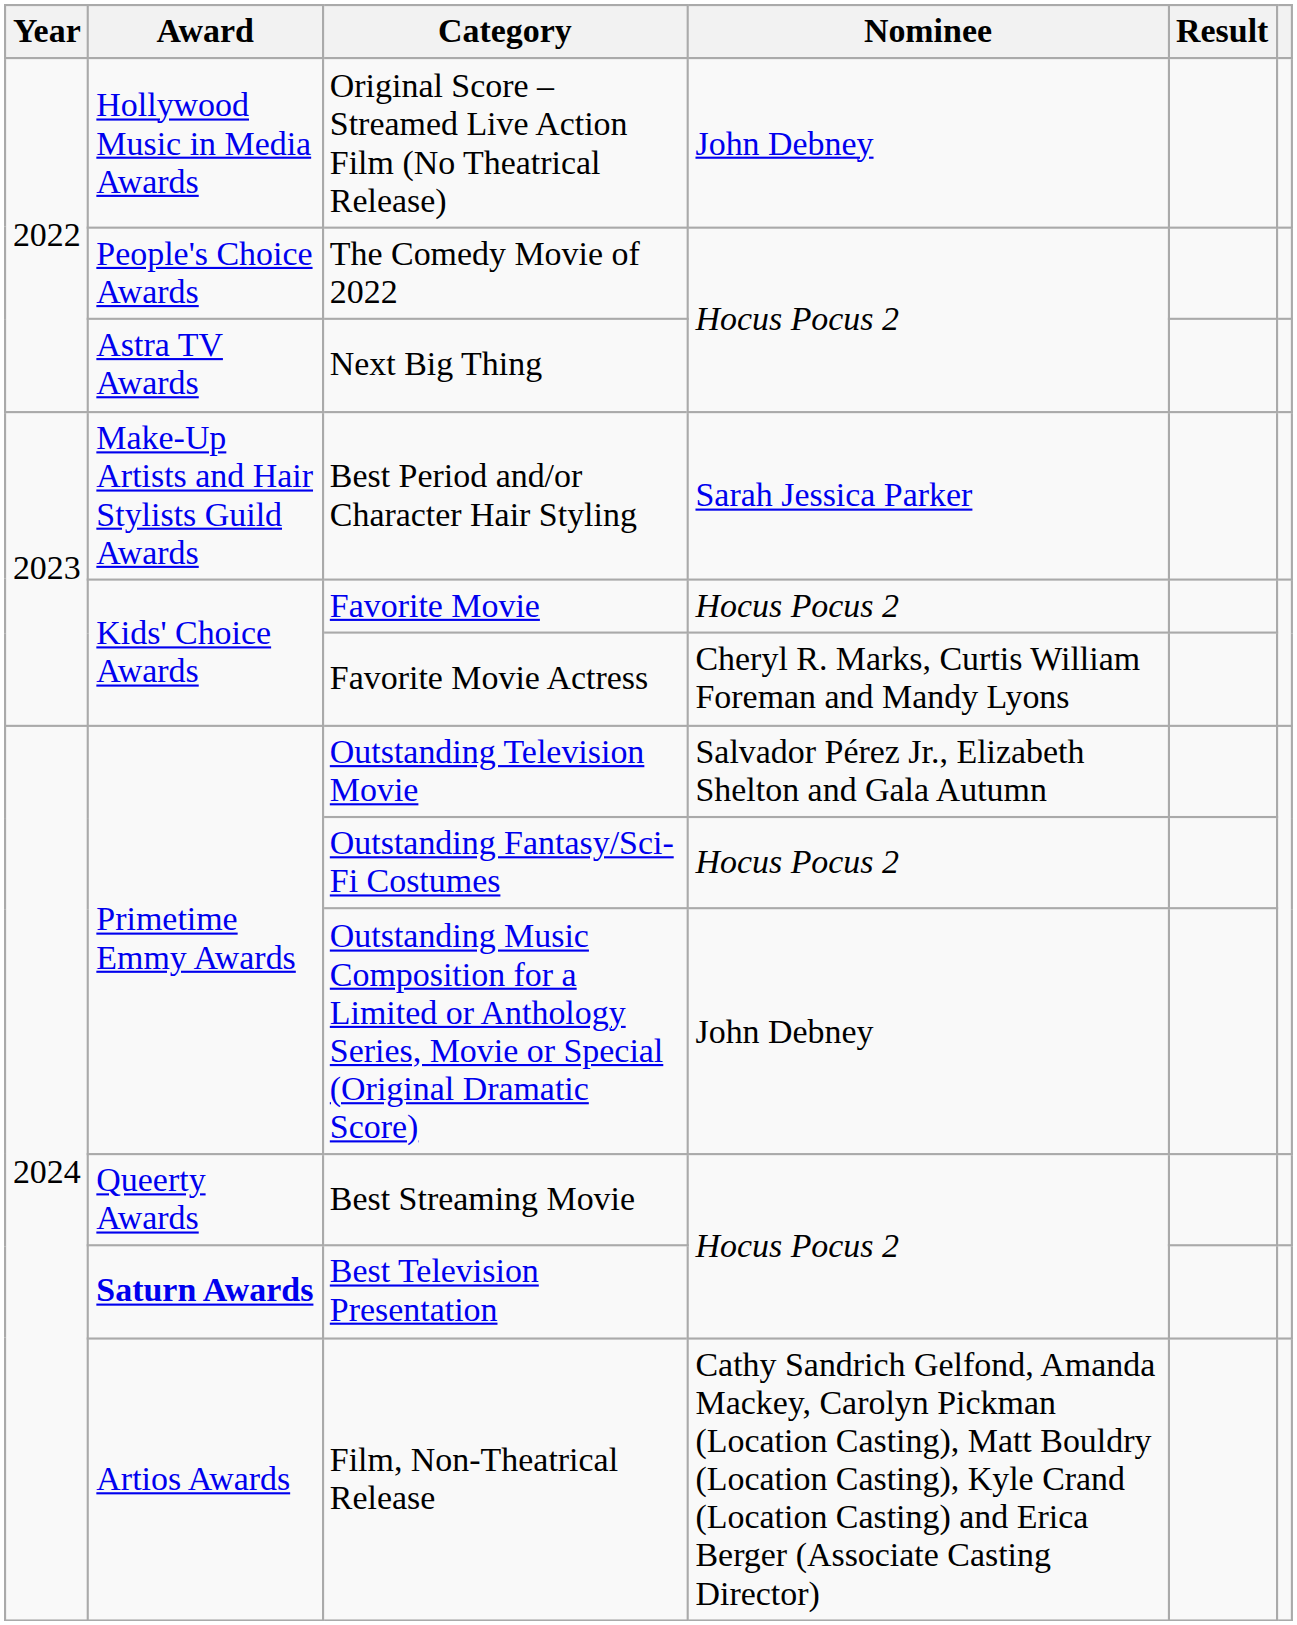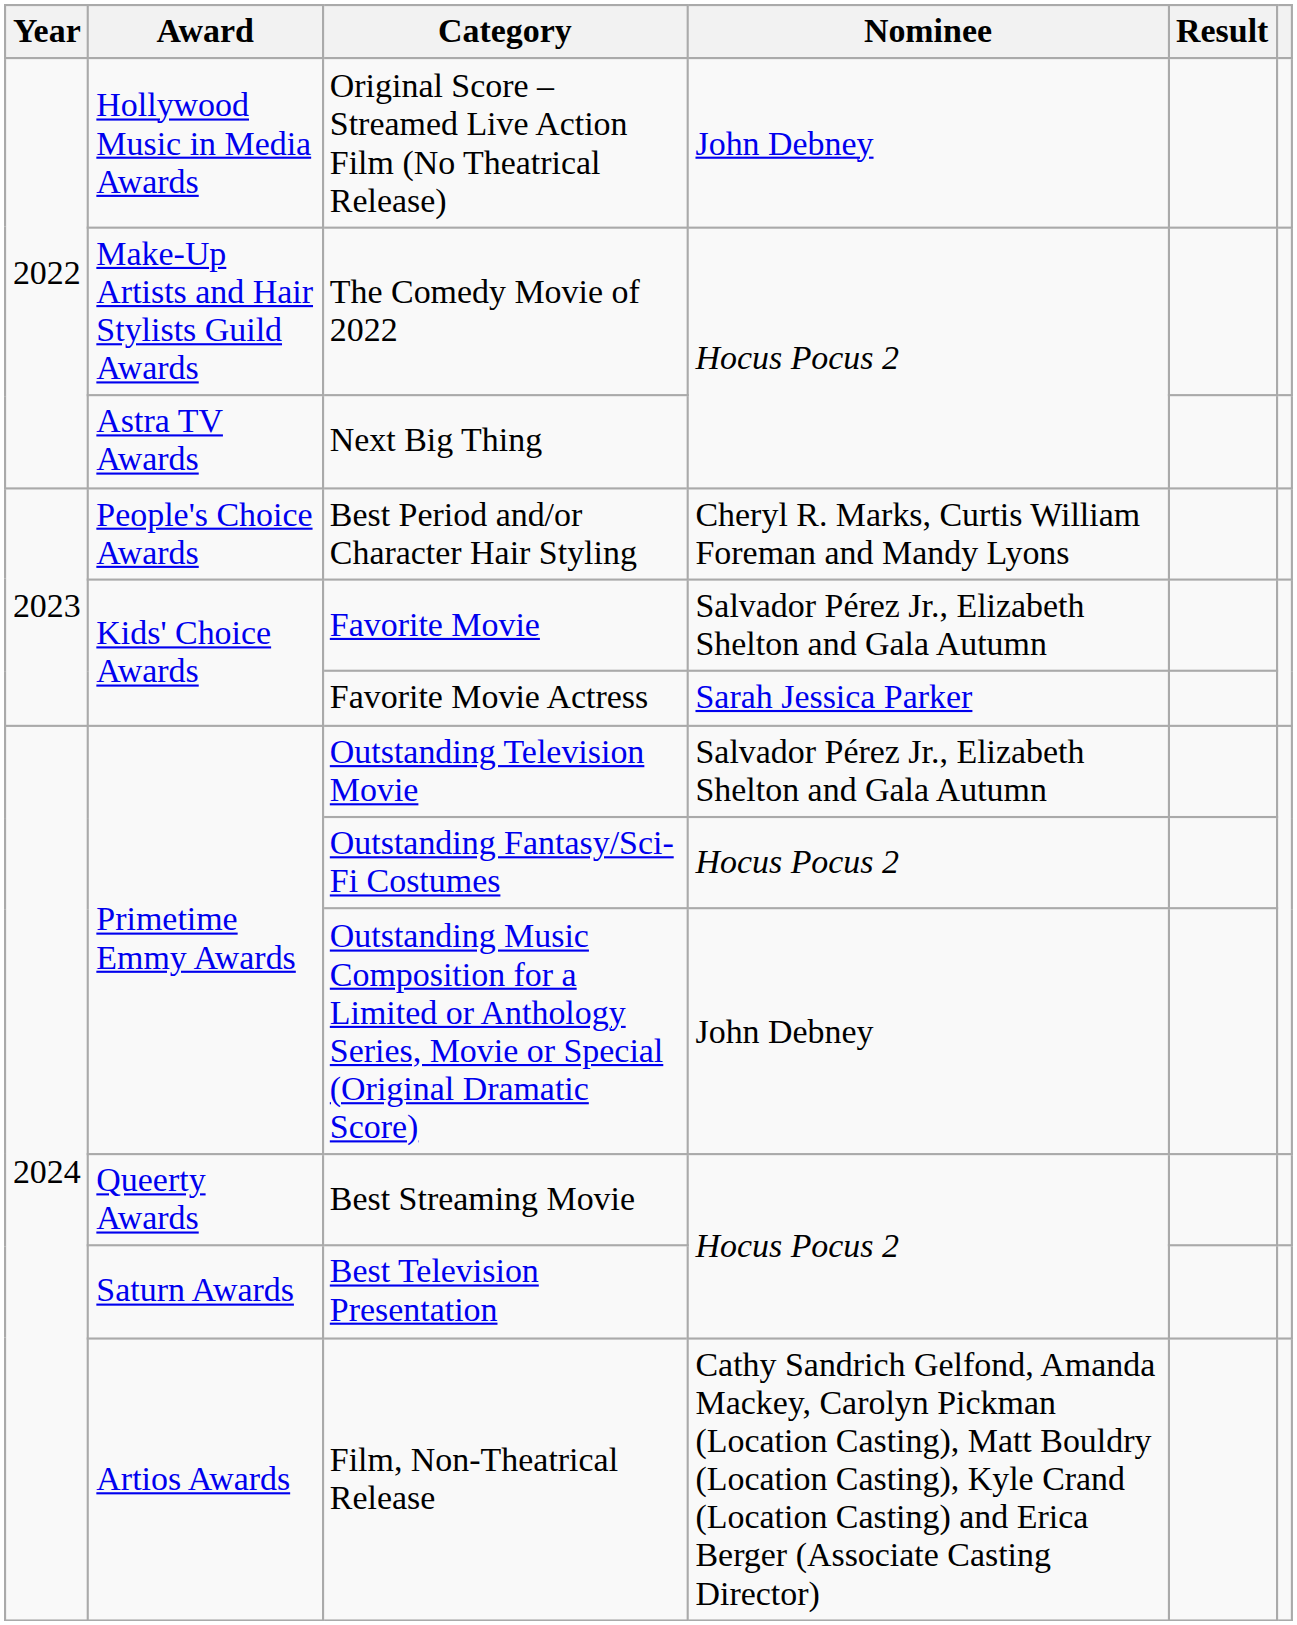 <table class="wikitable sortable">
 <tr>
 <th>Year</th>
 <th>Award</th>
 <th>Category</th>
 <th>Nominee</th>
 <th>Result</th>
 <th class="unsortable"></th>
 </tr>
 <tr>
 <td rowspan="3">2022</td>
 <td><a href='#'>Hollywood Music in Media Awards</a></td>
 <td>Original Score – Streamed Live Action Film (No Theatrical Release)</td>
 <td><a href='#'>John Debney</a></td>
 <td></td>
 <td style="text-align:center;"></td>
 </tr>
 <tr>
-<td><a href='#'>People's Choice Awards</a></td>
+<td><a href='#'>Make-Up Artists and Hair Stylists Guild Awards</a></td>
 <td>The Comedy Movie of 2022</td>
 <td rowspan="2"><em>Hocus Pocus 2</em></td>
 <td></td>
 <td style="text-align:center;"></td>
 </tr>
 <tr>
 <td><a href='#'>Astra TV Awards</a></td>
 <td>Next Big Thing</td>
 <td></td>
 <td style="text-align:center;"></td>
 </tr>
 <tr>
 <td rowspan="3">2023</td>
-<td><a href='#'>Make-Up Artists and Hair Stylists Guild Awards</a></td>
+<td><a href='#'>People's Choice Awards</a></td>
 <td>Best Period and/or Character Hair Styling</td>
-<td><a href='#'>Sarah Jessica Parker</a></td>
+<td>Cheryl R. Marks, Curtis William Foreman and Mandy Lyons</td>
 <td></td>
 <td style="text-align:center;"></td>
 </tr>
 <tr>
 <td rowspan="2"><a href='#'>Kids' Choice Awards</a></td>
 <td><a href='#'>Favorite Movie</a></td>
-<td><em>Hocus Pocus 2</em></td>
+<td>Salvador Pérez Jr., Elizabeth Shelton and Gala Autumn</td>
 <td></td>
 <td rowspan="2" style="text-align:center;"></td>
 </tr>
 <tr>
 <td>Favorite Movie Actress</td>
-<td>Cheryl R. Marks, Curtis William Foreman and Mandy Lyons</td>
+<td><a href='#'>Sarah Jessica Parker</a></td>
 <td></td>
 </tr>
 <tr>
 <td rowspan="6">2024</td>
 <td rowspan="3"><a href='#'>Primetime Emmy Awards</a></td>
 <td><a href='#'>Outstanding Television Movie</a></td>
 <td>Salvador Pérez Jr., Elizabeth Shelton and Gala Autumn</td>
 <td></td>
 <td rowspan="3" style="text-align:center;"></td>
 </tr>
 <tr>
 <td><a href='#'>Outstanding Fantasy/Sci-Fi Costumes</a></td>
 <td><em>Hocus Pocus 2</em></td>
 <td></td>
 </tr>
 <tr>
 <td><a href='#'>Outstanding Music Composition for a Limited or Anthology Series, Movie or Special (Original Dramatic Score)</a></td>
 <td>John Debney</td>
 <td></td>
 </tr>
 <tr>
 <td data-sort-value="Queerties, The"><a href='#'>Queerty Awards</a></td>
 <td>Best Streaming Movie</td>
 <td rowspan="2"><em>Hocus Pocus 2</em></td>
 <td></td>
 <td style="text-align:center;"></td>
 </tr>
 <tr>
-<td><strong><a href='#'>Saturn Awards</a></strong></td>
+<td><a href='#'>Saturn Awards</a></td>
 <td><a href='#'>Best Television Presentation</a></td>
 <td></td>
 <td style="text-align:center;"></td>
 </tr>
 <tr>
 <td><a href='#'>Artios Awards</a></td>
 <td>Film, Non-Theatrical Release</td>
 <td>Cathy Sandrich Gelfond, Amanda Mackey, Carolyn Pickman (Location Casting), Matt Bouldry (Location Casting), Kyle Crand (Location Casting) and Erica Berger (Associate Casting Director)</td>
 <td></td>
 <td style="text-align:center;"></td>
 </tr>
 </table>
